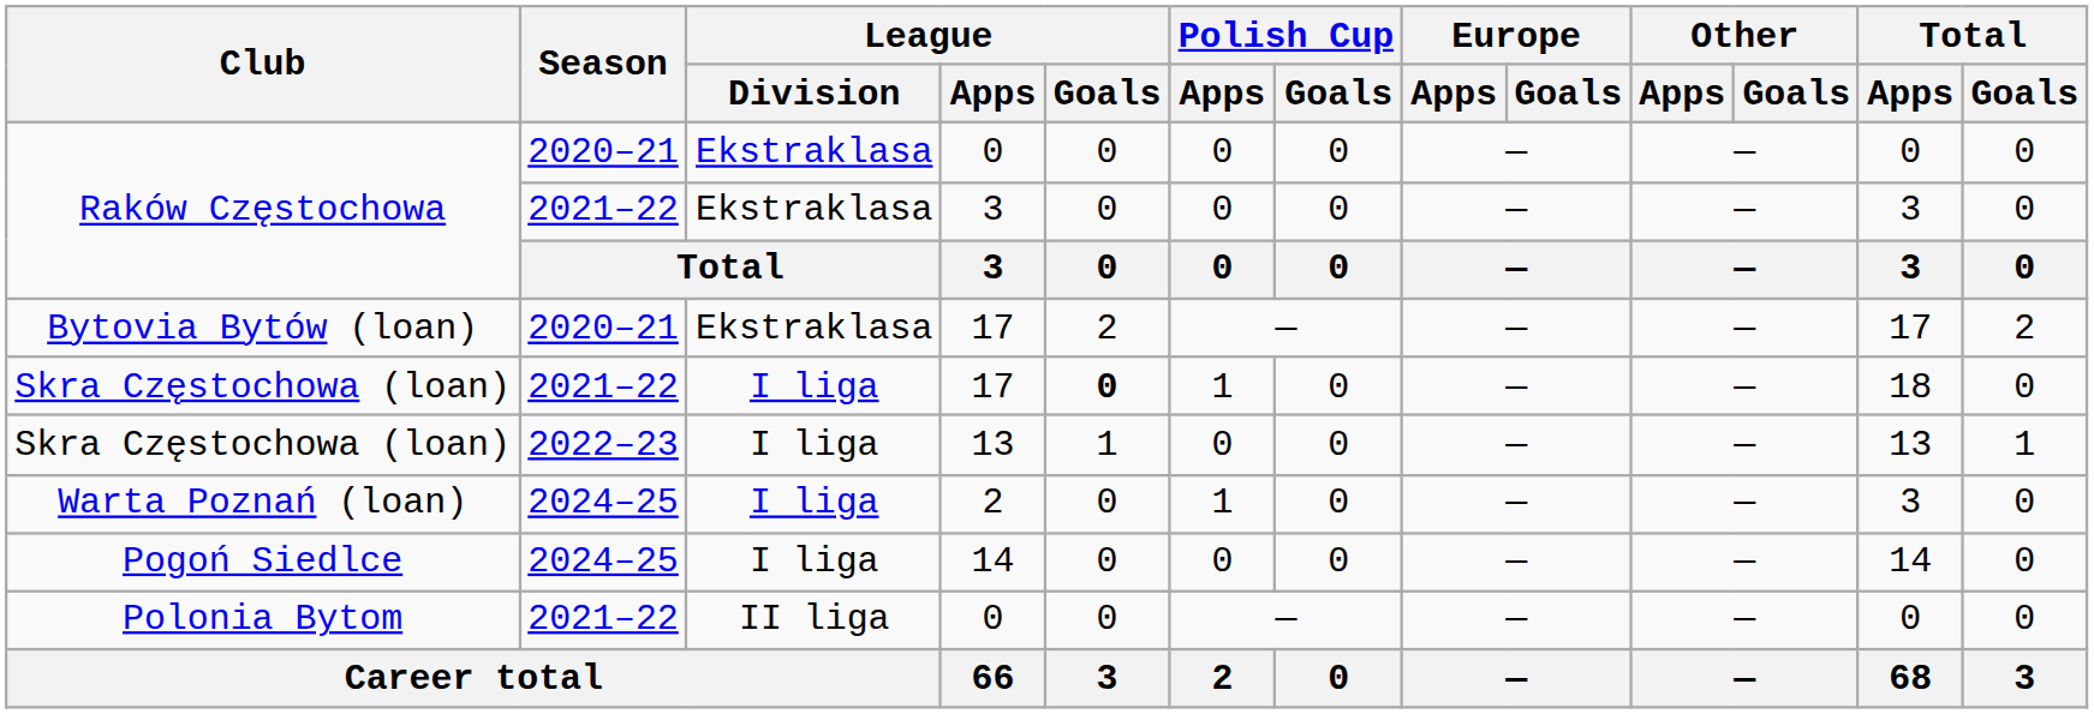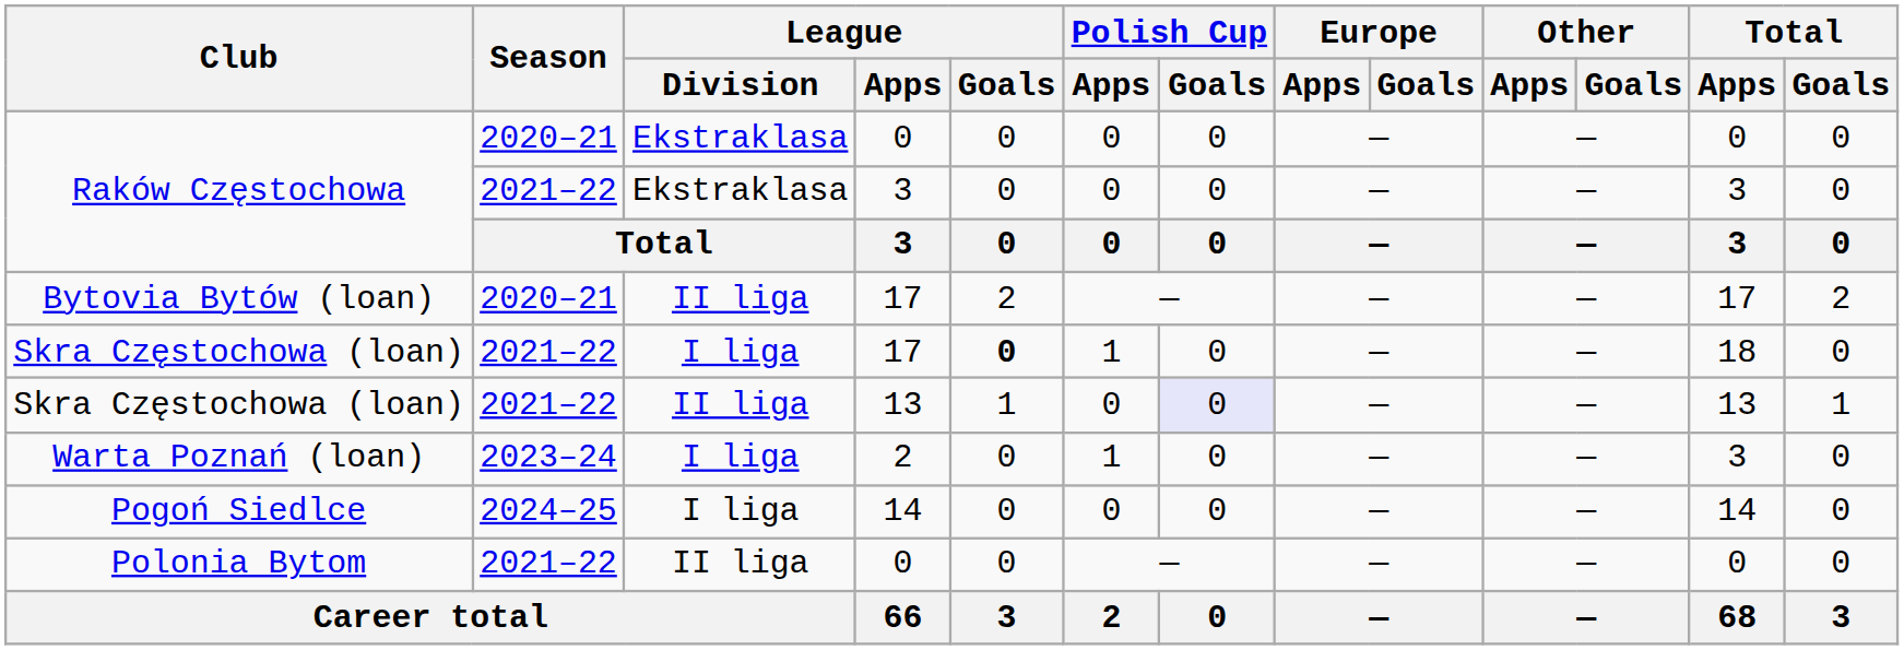 <table class="wikitable" style="text-align: center;">
 <tr>
 <th rowspan="2">Club</th>
 <th rowspan="2">Season</th>
 <th colspan="3">League</th>
 <th colspan="2"><a href='#'>Polish Cup</a></th>
 <th colspan="2">Europe</th>
 <th colspan="2">Other</th>
 <th colspan="2">Total</th>
 </tr>
 <tr>
 <th>Division</th>
 <th>Apps</th>
 <th>Goals</th>
 <th>Apps</th>
 <th>Goals</th>
 <th>Apps</th>
 <th>Goals</th>
 <th>Apps</th>
 <th>Goals</th>
 <th>Apps</th>
 <th>Goals</th>
 </tr>
 <tr>
 <td rowspan="3"><a href='#'>Raków Częstochowa</a></td>
 <td><a href='#'>2020–21</a></td>
 <td><a href='#'>Ekstraklasa</a></td>
 <td>0</td>
 <td>0</td>
 <td>0</td>
 <td>0</td>
 <td colspan="2">—</td>
 <td colspan="2">—</td>
 <td>0</td>
 <td>0</td>
 </tr>
 <tr>
 <td><a href='#'>2021–22</a></td>
 <td>Ekstraklasa</td>
 <td>3</td>
 <td>0</td>
 <td>0</td>
 <td>0</td>
 <td colspan="2">—</td>
 <td colspan="2">—</td>
 <td>3</td>
 <td>0</td>
 </tr>
 <tr>
 <th colspan="2">Total</th>
 <th>3</th>
 <th>0</th>
 <th>0</th>
 <th>0</th>
 <th colspan="2">—</th>
 <th colspan="2">—</th>
 <th>3</th>
 <th>0</th>
 </tr>
 <tr>
 <td><a href='#'>Bytovia Bytów</a> (loan)</td>
 <td><a href='#'>2020–21</a></td>
-<td>Ekstraklasa</td>
+<td><a href='#'>II liga</a></td>
 <td>17</td>
 <td>2</td>
 <td colspan="2">—</td>
 <td colspan="2">—</td>
 <td colspan="2">—</td>
 <td>17</td>
 <td>2</td>
 </tr>
 <tr>
 <td><a href='#'>Skra Częstochowa</a> (loan)</td>
 <td><a href='#'>2021–22</a></td>
 <td><a href='#'>I liga</a></td>
 <td>17</td>
 <td><strong>0</strong></td>
 <td>1</td>
 <td>0</td>
 <td colspan="2">—</td>
 <td colspan="2">—</td>
 <td>18</td>
 <td>0</td>
 </tr>
 <tr>
 <td>Skra Częstochowa (loan)</td>
-<td><a href='#'>2022–23</a></td>
-<td>I liga</td>
+<td><a href='#'>2021–22</a></td>
+<td><a href='#'>II liga</a></td>
 <td>13</td>
 <td>1</td>
 <td>0</td>
-<td>0</td>
+<td style="background: lavender;">0</td>
 <td colspan="2">—</td>
 <td colspan="2">—</td>
 <td>13</td>
 <td>1</td>
 </tr>
 <tr>
 <td><a href='#'>Warta Poznań</a> (loan)</td>
-<td><a href='#'>2024–25</a></td>
+<td><a href='#'>2023–24</a></td>
 <td><a href='#'>I liga</a></td>
 <td>2</td>
 <td>0</td>
 <td>1</td>
 <td>0</td>
 <td colspan="2">—</td>
 <td colspan="2">—</td>
 <td>3</td>
 <td>0</td>
 </tr>
 <tr>
 <td><a href='#'>Pogoń Siedlce</a></td>
 <td><a href='#'>2024–25</a></td>
 <td>I liga</td>
 <td>14</td>
 <td>0</td>
 <td>0</td>
 <td>0</td>
 <td colspan="2">—</td>
 <td colspan="2">—</td>
 <td>14</td>
 <td>0</td>
 </tr>
 <tr>
 <td><a href='#'>Polonia Bytom</a></td>
 <td><a href='#'>2021–22</a></td>
 <td>II liga</td>
 <td>0</td>
 <td>0</td>
 <td colspan="2">—</td>
 <td colspan="2">—</td>
 <td colspan="2">—</td>
 <td>0</td>
 <td>0</td>
 </tr>
 <tr>
 <th colspan="3">Career total</th>
 <th>66</th>
 <th>3</th>
 <th>2</th>
 <th>0</th>
 <th colspan="2">—</th>
 <th colspan="2">—</th>
 <th>68</th>
 <th>3</th>
 </tr>
 </table>
